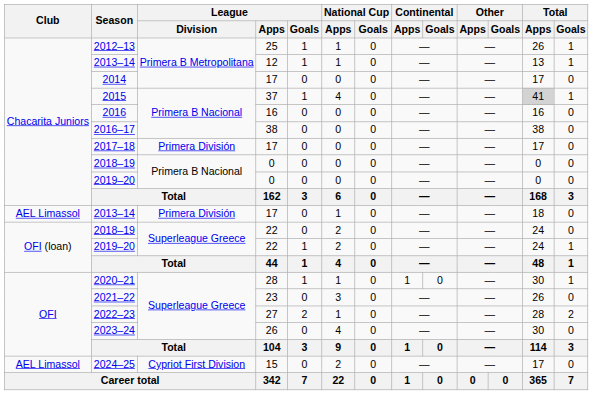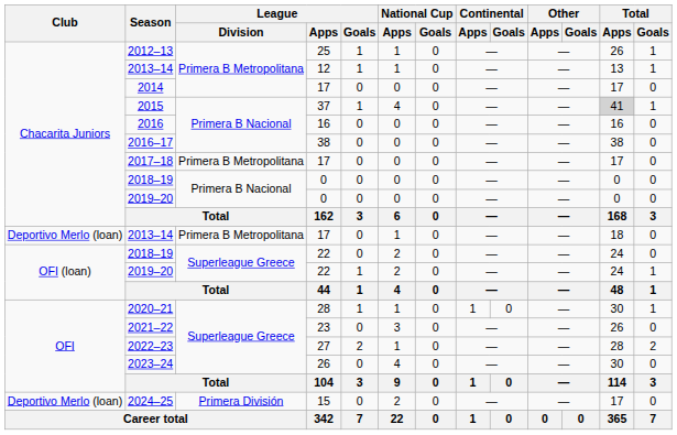 <table class="wikitable" style="text-align:center">
 <tr>
 <th rowspan="2">Club</th>
 <th rowspan="2">Season</th>
 <th colspan="3">League</th>
 <th colspan="2">National Cup</th>
 <th colspan="2">Continental</th>
 <th colspan="2">Other</th>
 <th colspan="2">Total</th>
 </tr>
 <tr>
 <th>Division</th>
 <th>Apps</th>
 <th>Goals</th>
 <th>Apps</th>
 <th>Goals</th>
 <th>Apps</th>
 <th>Goals</th>
 <th>Apps</th>
 <th>Goals</th>
 <th>Apps</th>
 <th>Goals</th>
 </tr>
 <tr>
 <td rowspan="10"><a href='#'>Chacarita Juniors</a></td>
 <td><a href='#'>2012–13</a></td>
 <td rowspan="3"><a href='#'>Primera B Metropolitana</a></td>
 <td>25</td>
 <td>1</td>
 <td>1</td>
 <td>0</td>
 <td colspan="2">—</td>
 <td colspan="2">—</td>
 <td>26</td>
 <td>1</td>
 </tr>
 <tr>
 <td><a href='#'>2013–14</a></td>
 <td>12</td>
 <td>1</td>
 <td>1</td>
 <td>0</td>
 <td colspan="2">—</td>
 <td colspan="2">—</td>
 <td>13</td>
 <td>1</td>
 </tr>
 <tr>
 <td><a href='#'>2014</a></td>
 <td>17</td>
 <td>0</td>
 <td>0</td>
 <td>0</td>
 <td colspan="2">—</td>
 <td colspan="2">—</td>
 <td>17</td>
 <td>0</td>
 </tr>
 <tr>
 <td><a href='#'>2015</a></td>
 <td rowspan="3"><a href='#'>Primera B Nacional</a></td>
 <td>37</td>
 <td>1</td>
 <td>4</td>
 <td>0</td>
 <td colspan="2">—</td>
 <td colspan="2">—</td>
 <td style="background: lightgrey;">41</td>
 <td>1</td>
 </tr>
 <tr>
 <td><a href='#'>2016</a></td>
 <td>16</td>
 <td>0</td>
 <td>0</td>
 <td>0</td>
 <td colspan="2">—</td>
 <td colspan="2">—</td>
 <td>16</td>
 <td>0</td>
 </tr>
 <tr>
 <td><a href='#'>2016–17</a></td>
 <td>38</td>
 <td>0</td>
 <td>0</td>
 <td>0</td>
 <td colspan="2">—</td>
 <td colspan="2">—</td>
 <td>38</td>
 <td>0</td>
 </tr>
 <tr>
 <td><a href='#'>2017–18</a></td>
-<td rowspan="1"><a href='#'>Primera División</a></td>
+<td>Primera B Metropolitana</td>
 <td>17</td>
 <td>0</td>
 <td>0</td>
 <td>0</td>
 <td colspan="2">—</td>
 <td colspan="2">—</td>
 <td>17</td>
 <td>0</td>
 </tr>
 <tr>
 <td><a href='#'>2018–19</a></td>
 <td rowspan="2">Primera B Nacional</td>
 <td>0</td>
 <td>0</td>
 <td>0</td>
 <td>0</td>
 <td colspan="2">—</td>
 <td colspan="2">—</td>
 <td>0</td>
 <td>0</td>
 </tr>
 <tr>
 <td><a href='#'>2019–20</a></td>
 <td>0</td>
 <td>0</td>
 <td>0</td>
 <td>0</td>
 <td colspan="2">—</td>
 <td colspan="2">—</td>
 <td>0</td>
 <td>0</td>
 </tr>
 <tr>
 <th colspan="2">Total</th>
 <th>162</th>
 <th>3</th>
 <th>6</th>
 <th>0</th>
 <th colspan="2">—</th>
 <th colspan="2">—</th>
 <th>168</th>
 <th>3</th>
 </tr>
 <tr>
-<td><a href='#'>AEL Limassol</a></td>
+<td><a href='#'>Deportivo Merlo</a> (loan)</td>
 <td><a href='#'>2013–14</a></td>
-<td rowspan="1"><a href='#'>Primera División</a></td>
+<td>Primera B Metropolitana</td>
 <td>17</td>
 <td>0</td>
 <td>1</td>
 <td>0</td>
 <td colspan="2">—</td>
 <td colspan="2">—</td>
 <td>18</td>
 <td>0</td>
 </tr>
 <tr>
 <td rowspan="3"><a href='#'>OFI</a> (loan)</td>
 <td><a href='#'>2018–19</a></td>
 <td rowspan="2"><a href='#'>Superleague Greece</a></td>
 <td>22</td>
 <td>0</td>
 <td>2</td>
 <td>0</td>
 <td colspan="2">—</td>
 <td colspan="2">—</td>
 <td>24</td>
 <td>0</td>
 </tr>
 <tr>
 <td><a href='#'>2019–20</a></td>
 <td>22</td>
 <td>1</td>
 <td>2</td>
 <td>0</td>
 <td colspan="2">—</td>
 <td colspan="2">—</td>
 <td>24</td>
 <td>1</td>
 </tr>
 <tr>
 <th colspan="2">Total</th>
 <th>44</th>
 <th>1</th>
 <th>4</th>
 <th>0</th>
 <th colspan="2">—</th>
 <th colspan="2">—</th>
 <th>48</th>
 <th>1</th>
 </tr>
 <tr>
 <td rowspan="5"><a href='#'>OFI</a></td>
 <td><a href='#'>2020–21</a></td>
 <td rowspan="4"><a href='#'>Superleague Greece</a></td>
 <td>28</td>
 <td>1</td>
 <td>1</td>
 <td>0</td>
 <td>1</td>
 <td>0</td>
 <td colspan="2">—</td>
 <td>30</td>
 <td>1</td>
 </tr>
 <tr>
 <td><a href='#'>2021–22</a></td>
 <td>23</td>
 <td>0</td>
 <td>3</td>
 <td>0</td>
 <td colspan="2">—</td>
 <td colspan="2">—</td>
 <td>26</td>
 <td>0</td>
 </tr>
 <tr>
 <td><a href='#'>2022–23</a></td>
 <td>27</td>
 <td>2</td>
 <td>1</td>
 <td>0</td>
 <td colspan="2">—</td>
 <td colspan="2">—</td>
 <td>28</td>
 <td>2</td>
 </tr>
 <tr>
 <td><a href='#'>2023–24</a></td>
 <td>26</td>
 <td>0</td>
 <td>4</td>
 <td>0</td>
 <td colspan="2">—</td>
 <td colspan="2">—</td>
 <td>30</td>
 <td>0</td>
 </tr>
 <tr>
 <th colspan="2">Total</th>
 <th>104</th>
 <th>3</th>
 <th>9</th>
 <th>0</th>
 <th>1</th>
 <th>0</th>
 <th colspan="2">—</th>
 <th>114</th>
 <th>3</th>
 </tr>
 <tr>
-<td><a href='#'>AEL Limassol</a></td>
+<td><a href='#'>Deportivo Merlo</a> (loan)</td>
 <td><a href='#'>2024–25</a></td>
-<td><a href='#'>Cypriot First Division</a></td>
+<td rowspan="1"><a href='#'>Primera División</a></td>
 <td>15</td>
 <td>0</td>
 <td>2</td>
 <td>0</td>
 <td colspan="2">—</td>
 <td colspan="2">—</td>
 <td>17</td>
 <td>0</td>
 </tr>
 <tr>
 <th colspan="3">Career total</th>
 <th>342</th>
 <th>7</th>
 <th>22</th>
 <th>0</th>
 <th>1</th>
 <th>0</th>
 <th>0</th>
 <th>0</th>
 <th>365</th>
 <th>7</th>
 </tr>
 </table>
